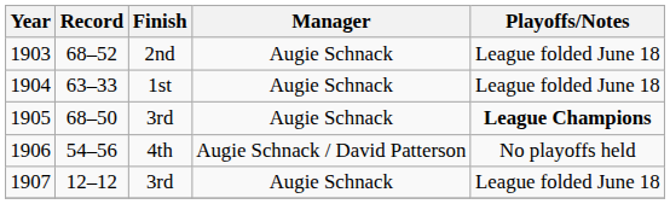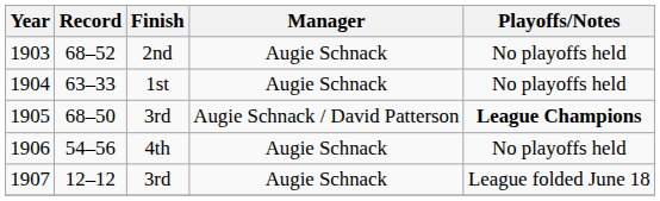 <table class="wikitable" style="text-align:center">
 <tr>
 <th>Year</th>
 <th>Record</th>
 <th>Finish</th>
 <th>Manager</th>
 <th>Playoffs/Notes</th>
 </tr>
 <tr align=center>
 <td>1903</td>
 <td>68–52</td>
 <td>2nd</td>
 <td>Augie Schnack</td>
-<td>League folded June 18</td>
+<td>No playoffs held</td>
 </tr>
 <tr align=center>
 <td>1904</td>
 <td>63–33</td>
 <td>1st</td>
 <td>Augie Schnack</td>
-<td>League folded June 18</td>
+<td>No playoffs held</td>
 </tr>
 <tr align=center>
 <td>1905</td>
 <td>68–50</td>
 <td>3rd</td>
-<td>Augie Schnack</td>
+<td>Augie Schnack / David Patterson</td>
 <td><strong>League Champions</strong></td>
 </tr>
 <tr align=center>
 <td>1906</td>
 <td>54–56</td>
 <td>4th</td>
-<td>Augie Schnack / David Patterson</td>
+<td>Augie Schnack</td>
 <td>No playoffs held</td>
 </tr>
 <tr align=center>
 <td>1907</td>
 <td>12–12</td>
 <td>3rd</td>
 <td>Augie Schnack</td>
 <td>League folded June 18</td>
 </tr>
 <tr align=center>
 </tr>
 </table>
